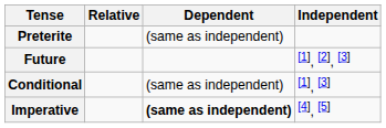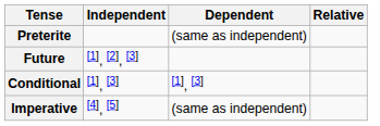 <table class="wikitable">
 <tr>
 <th>Tense</th>
+<th>Independent</th>
+<th>Dependent</th>
 <th>Relative</th>
-<th>Dependent</th>
-<th>Independent</th>
 </tr>
 <tr>
 <th>Preterite</th>
 <td></td>
 <td>(same as independent)</td>
 <td></td>
 </tr>
 <tr>
 <th>Future</th>
+<td><sup><a href='#'>[1</a>]</sup>, <sup><a href='#'>[2</a>]</sup>, <sup><a href='#'>[3</a>]</sup></td>
 <td></td>
 <td></td>
-<td><sup><a href='#'>[1</a>]</sup>, <sup><a href='#'>[2</a>]</sup>, <sup><a href='#'>[3</a>]</sup></td>
 </tr>
 <tr>
 <th>Conditional</th>
+<td><sup><a href='#'>[1</a>]</sup>, <sup><a href='#'>[3</a>]</sup></td>
+<td><sup><a href='#'>[1</a>]</sup>, <sup><a href='#'>[3</a>]</sup></td>
 <td></td>
-<td>(same as independent)</td>
-<td><sup><a href='#'>[1</a>]</sup>, <sup><a href='#'>[3</a>]</sup></td>
 </tr>
 <tr>
 <th>Imperative</th>
+<td><sup><a href='#'>[4</a>]</sup>, <sup><a href='#'>[5</a>]</sup></td>
+<td>(same as independent)</td>
 <td></td>
-<td><strong>(same as independent)</strong></td>
-<td><sup><a href='#'>[4</a>]</sup>, <sup><a href='#'>[5</a>]</sup></td>
 </tr>
 </table>
